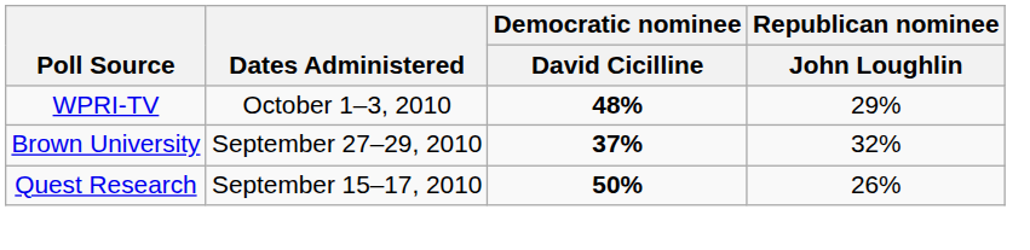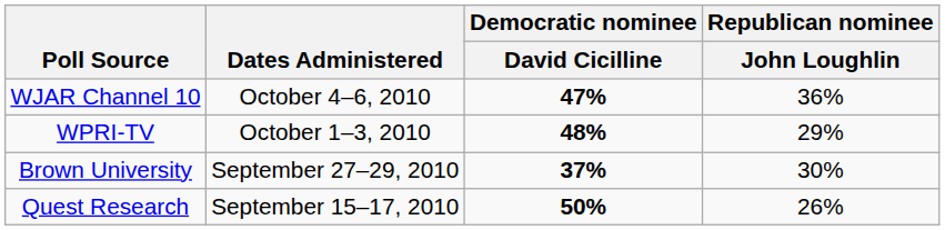 <table class="wikitable" style="text-align:center">
 <tr valign=bottom>
 <th rowspan=2>Poll Source</th>
 <th rowspan=2>Dates Administered</th>
 <th colspan=1 >Democratic nominee</th>
 <th colspan=1 >Republican nominee</th>
 </tr>
 <tr>
 <th>David Cicilline</th>
 <th>John Loughlin</th>
 </tr>
 <tr>
+<td><a href='#'>WJAR Channel 10</a></td>
+<td>October 4–6, 2010</td>
+<td><strong>47%</strong></td>
+<td>36%</td>
+</tr>
+<tr>
 <td><a href='#'>WPRI-TV</a></td>
 <td>October 1–3, 2010</td>
 <td><strong>48%</strong></td>
 <td>29%</td>
 </tr>
 <tr>
 <td><a href='#'>Brown University</a></td>
 <td>September 27–29, 2010</td>
 <td><strong>37%</strong></td>
-<td>32%</td>
+<td>30%</td>
 </tr>
 <tr>
 <td><a href='#'>Quest Research</a></td>
 <td>September 15–17, 2010</td>
 <td><strong>50%</strong></td>
 <td>26%</td>
 </tr>
 </table>
